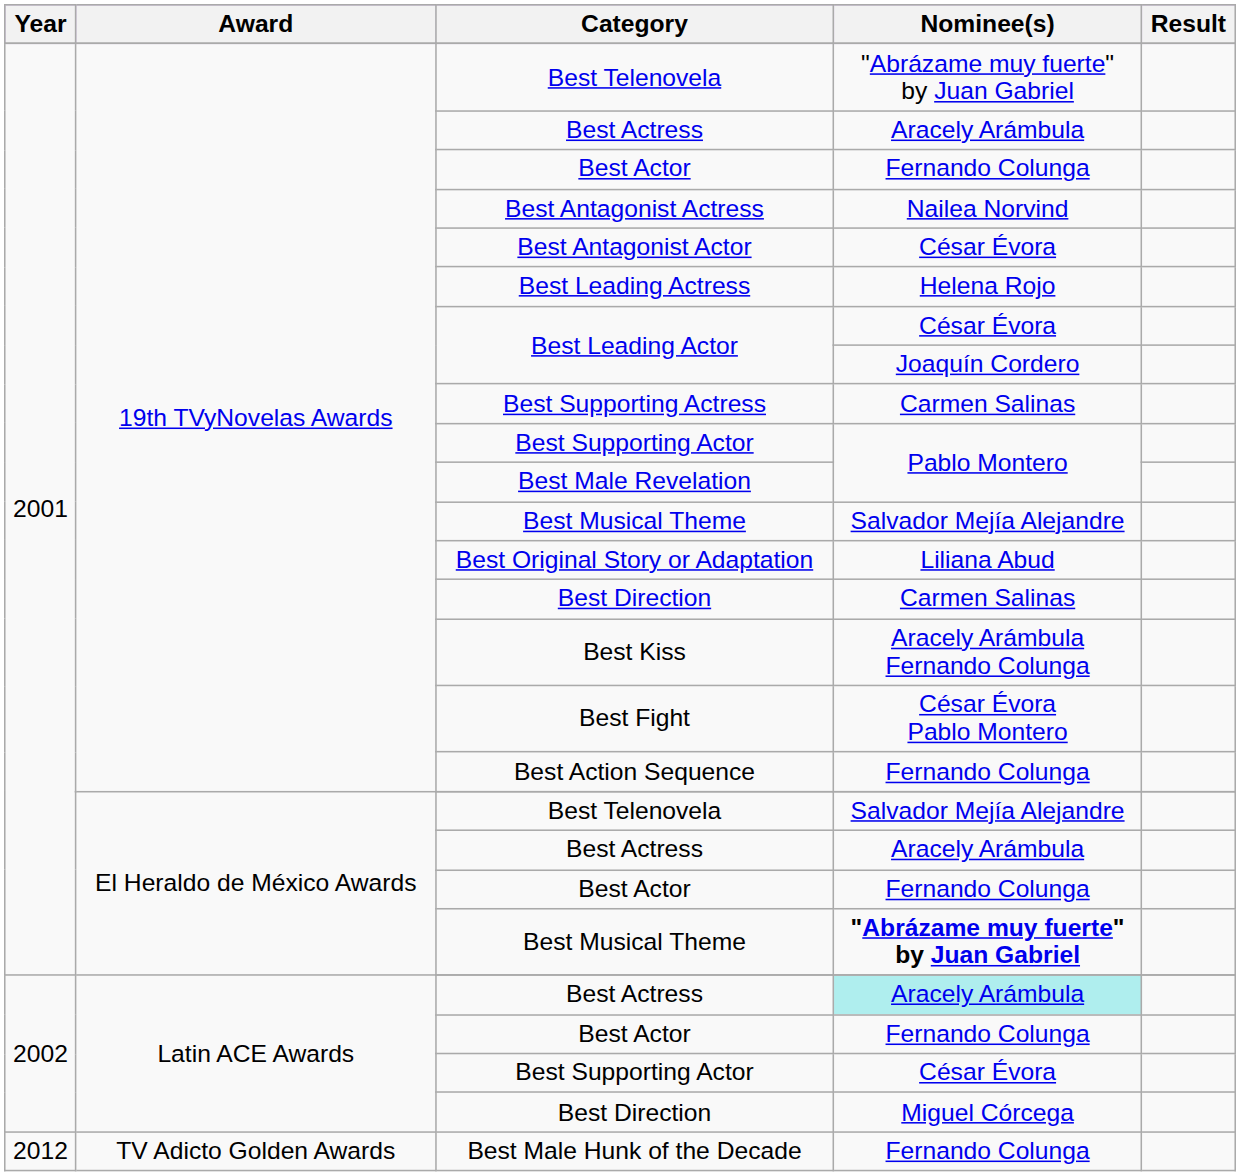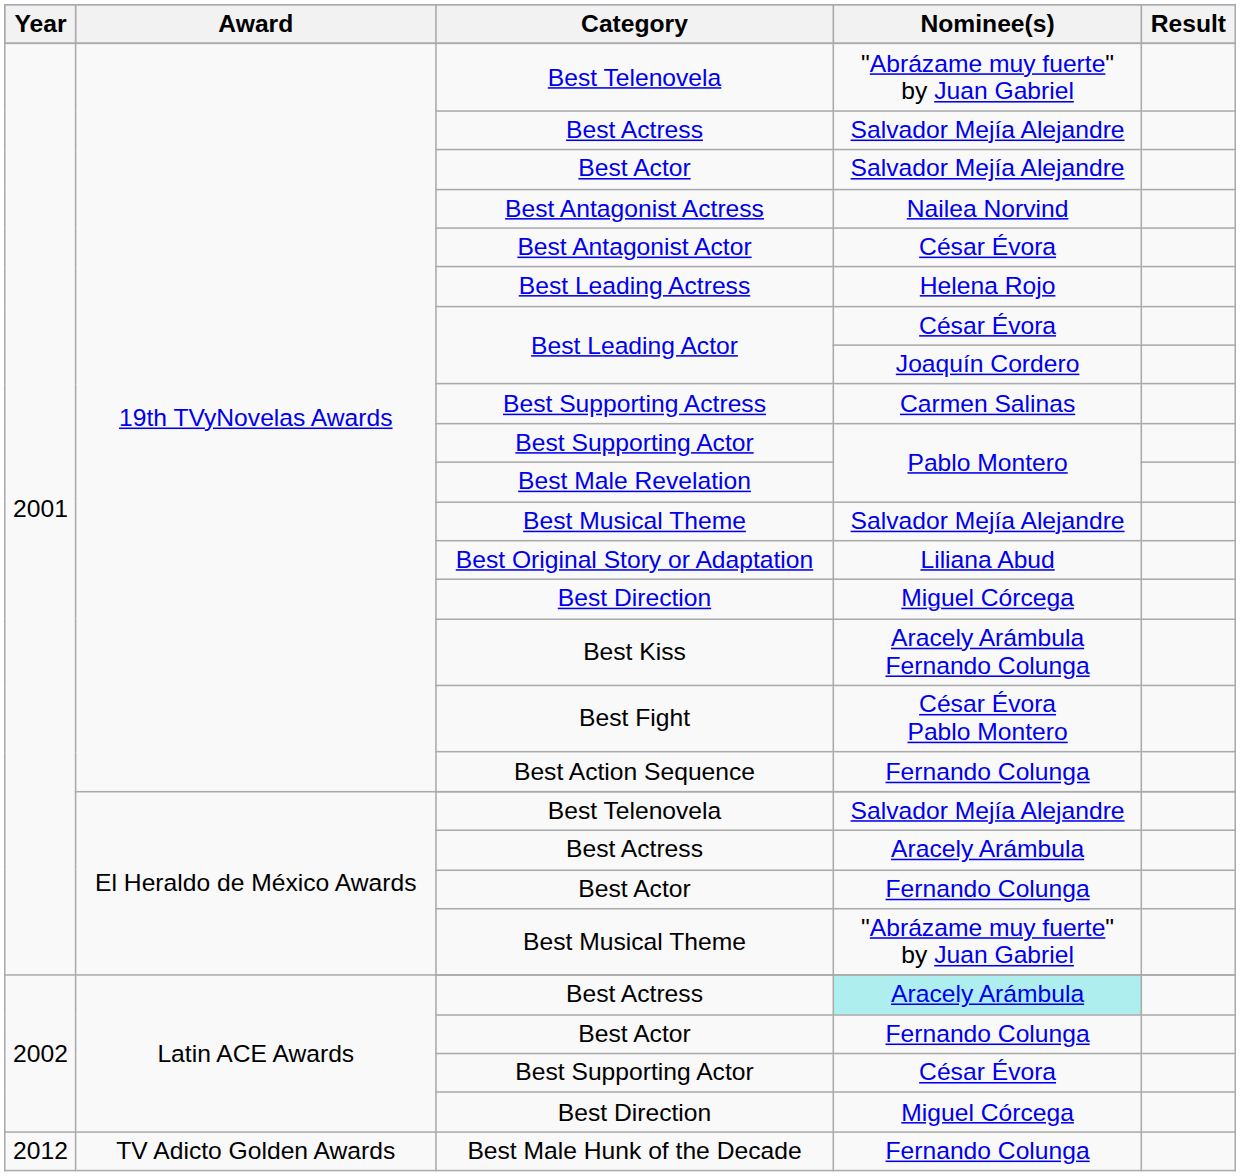 <table class="wikitable" width=800px>
 <tr style="background:#96c; text-align:center;">
 <th>Year</th>
 <th>Award</th>
 <th>Category</th>
 <th>Nominee(s)</th>
 <th>Result</th>
 </tr>
 <tr>
 </tr>
 <tr style="text-align: center;">
 <td style="text-align: center; top" rowspan="23">2001</td>
 <td style="text-align: center; top" rowspan="18"><a href='#'>19th TVyNovelas Awards</a></td>
 </tr>
 <tr style="text-align: center; top">
 <td><a href='#'>Best Telenovela</a></td>
 <td>"<a href='#'>Abrázame muy fuerte</a>" <br> by <a href='#'>Juan Gabriel</a></td>
 <td></td>
 </tr>
 <tr style="text-align: center; top">
 <td><a href='#'>Best Actress</a></td>
-<td><a href='#'>Aracely Arámbula</a></td>
+<td><a href='#'>Salvador Mejía Alejandre</a></td>
 <td></td>
 </tr>
 <tr style="text-align: center; top">
 <td><a href='#'>Best Actor</a></td>
-<td><a href='#'>Fernando Colunga</a></td>
+<td><a href='#'>Salvador Mejía Alejandre</a></td>
 <td></td>
 </tr>
 <tr style="text-align: center; top">
 <td><a href='#'>Best Antagonist Actress</a></td>
 <td><a href='#'>Nailea Norvind</a></td>
 <td></td>
 </tr>
 <tr style="text-align: center; top">
 <td><a href='#'>Best Antagonist Actor</a></td>
 <td><a href='#'>César Évora</a></td>
 <td></td>
 </tr>
 <tr style="text-align: center; top">
 <td><a href='#'>Best Leading Actress</a></td>
 <td><a href='#'>Helena Rojo</a></td>
 <td></td>
 </tr>
 <tr style="text-align: center; top">
 <td rowspan="2"><a href='#'>Best Leading Actor</a></td>
 <td><a href='#'>César Évora</a></td>
 <td></td>
 </tr>
 <tr style="text-align: center; top">
 <td><a href='#'>Joaquín Cordero</a></td>
 <td></td>
 </tr>
 <tr style="text-align: center; top">
 <td><a href='#'>Best Supporting Actress</a></td>
 <td><a href='#'>Carmen Salinas</a></td>
 <td></td>
 </tr>
 <tr style="text-align: center; top">
 <td><a href='#'>Best Supporting Actor</a></td>
 <td rowspan="2"><a href='#'>Pablo Montero</a></td>
 <td></td>
 </tr>
 <tr style="text-align: center; top">
 <td><a href='#'>Best Male Revelation</a></td>
 <td></td>
 </tr>
 <tr style="text-align: center; top">
 <td><a href='#'>Best Musical Theme</a></td>
 <td><a href='#'>Salvador Mejía Alejandre</a></td>
 <td></td>
 </tr>
 <tr style="text-align: center; top">
 <td><a href='#'>Best Original Story or Adaptation</a></td>
 <td><a href='#'>Liliana Abud</a></td>
 <td></td>
 </tr>
 <tr style="text-align: center; top">
 <td><a href='#'>Best Direction</a></td>
-<td><a href='#'>Carmen Salinas</a></td>
+<td><a href='#'>Miguel Córcega</a></td>
 <td></td>
 </tr>
 <tr style="text-align: center; top">
 <td>Best Kiss</td>
 <td><a href='#'>Aracely Arámbula</a> <br> <a href='#'>Fernando Colunga</a></td>
 <td></td>
 </tr>
 <tr style="text-align: center; top">
 <td>Best Fight</td>
 <td><a href='#'>César Évora</a> <br> <a href='#'>Pablo Montero</a></td>
 <td></td>
 </tr>
 <tr style="text-align: center; top">
 <td>Best Action Sequence</td>
 <td><a href='#'>Fernando Colunga</a></td>
 <td></td>
 </tr>
 <tr style="text-align: center;">
 <td style="text-align: center; top" rowspan="5">El Heraldo de México Awards</td>
 </tr>
 <tr style="text-align: center; top">
 <td>Best Telenovela</td>
 <td><a href='#'>Salvador Mejía Alejandre</a></td>
 <td></td>
 </tr>
 <tr style="text-align: center; top">
 <td>Best Actress</td>
 <td><a href='#'>Aracely Arámbula</a></td>
 <td></td>
 </tr>
 <tr style="text-align: center; top">
 <td>Best Actor</td>
 <td><a href='#'>Fernando Colunga</a></td>
 <td></td>
 </tr>
 <tr style="text-align: center; top">
 <td>Best Musical Theme</td>
-<td><strong>"<a href='#'>Abrázame muy fuerte</a>" <br> by <a href='#'>Juan Gabriel</a></strong></td>
+<td>"<a href='#'>Abrázame muy fuerte</a>" <br> by <a href='#'>Juan Gabriel</a></td>
 <td></td>
 </tr>
 <tr style="text-align: center;">
 <td style="text-align: center; top" rowspan="5">2002</td>
 <td style="text-align: center; top" rowspan="5">Latin ACE Awards</td>
 </tr>
 <tr style="text-align: center; top">
 <td>Best Actress</td>
 <td style="background: paleturquoise;"><a href='#'>Aracely Arámbula</a></td>
 <td></td>
 </tr>
 <tr style="text-align: center; top">
 <td>Best Actor</td>
 <td><a href='#'>Fernando Colunga</a></td>
 <td></td>
 </tr>
 <tr style="text-align: center; top">
 <td>Best Supporting Actor</td>
 <td><a href='#'>César Évora</a></td>
 <td></td>
 </tr>
 <tr style="text-align: center; top">
 <td>Best Direction</td>
 <td><a href='#'>Miguel Córcega</a></td>
 <td></td>
 </tr>
 <tr style="text-align: center;">
 <td style="text-align: center; top">2012</td>
 <td style="text-align: center; top">TV Adicto  Golden Awards</td>
 <td style="text-align: center; top">Best Male Hunk of the Decade</td>
 <td><a href='#'>Fernando Colunga</a></td>
 <td></td>
 </tr>
 </table>
